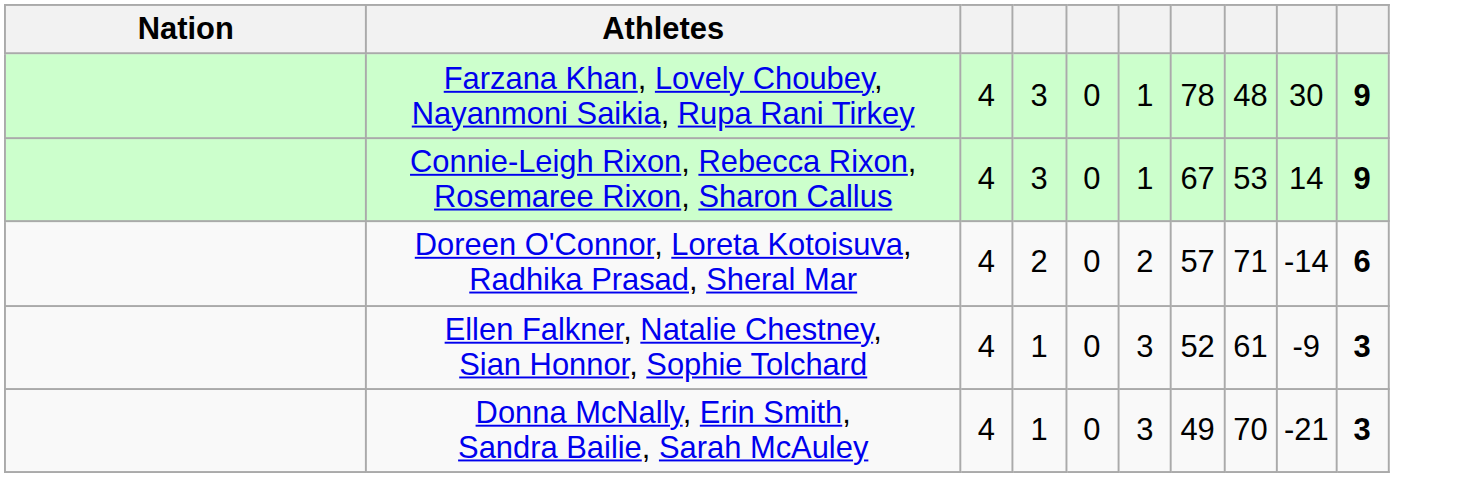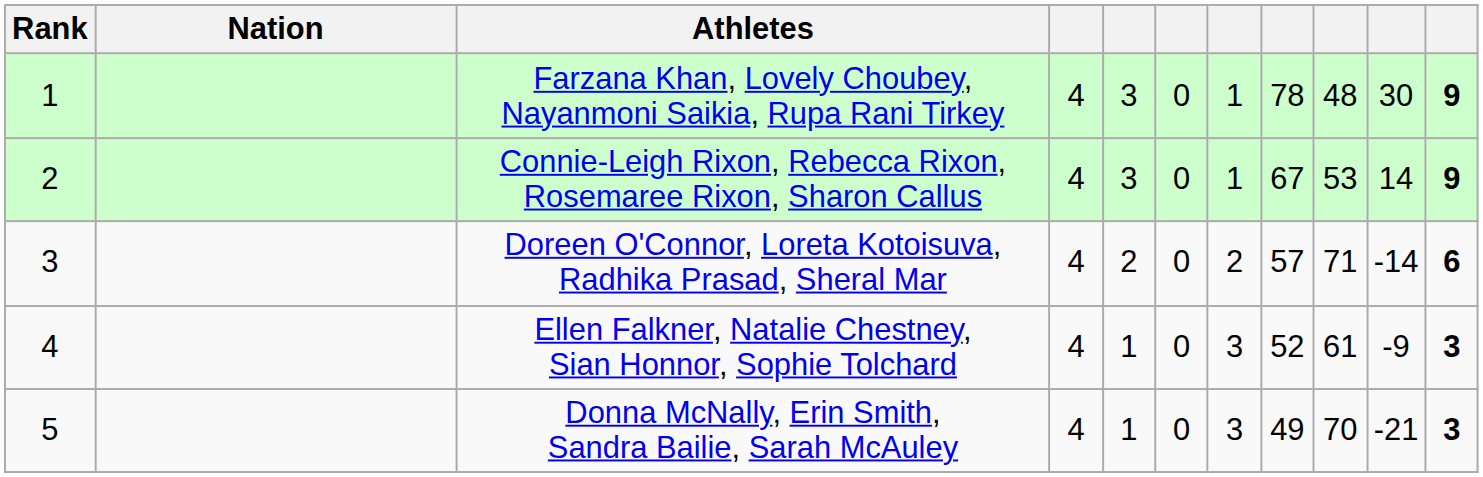 <table class=wikitable style="text-align:center">
 <tr>
+<th width=20>Rank</th>
 <th width=180>Nation</th>
 <th width=300>Athletes</th>
 <th width=20></th>
 <th width=20></th>
 <th width=20></th>
 <th width=20></th>
 <th width=20></th>
 <th width=20></th>
 <th width=20></th>
 <th width=20></th>
 </tr>
 <tr bgcolor="#ccffcc">
+<td>1</td>
 <td align=left></td>
 <td><a href='#'>Farzana Khan</a>, <a href='#'>Lovely Choubey</a>,<br> <a href='#'>Nayanmoni Saikia</a>, <a href='#'>Rupa Rani Tirkey</a></td>
 <td>4</td>
 <td>3</td>
 <td>0</td>
 <td>1</td>
 <td>78</td>
 <td>48</td>
 <td>30</td>
 <td><strong>9</strong></td>
 </tr>
 <tr bgcolor="#ccffcc">
+<td>2</td>
 <td align=left></td>
 <td><a href='#'>Connie-Leigh Rixon</a>, <a href='#'>Rebecca Rixon</a>,<br> <a href='#'>Rosemaree Rixon</a>, <a href='#'>Sharon Callus</a></td>
 <td>4</td>
 <td>3</td>
 <td>0</td>
 <td>1</td>
 <td>67</td>
 <td>53</td>
 <td>14</td>
 <td><strong>9</strong></td>
 </tr>
 <tr>
+<td>3</td>
 <td align=left></td>
 <td><a href='#'>Doreen O'Connor</a>, <a href='#'>Loreta Kotoisuva</a>,<br> <a href='#'>Radhika Prasad</a>, <a href='#'>Sheral Mar</a></td>
 <td>4</td>
 <td>2</td>
 <td>0</td>
 <td>2</td>
 <td>57</td>
 <td>71</td>
 <td>-14</td>
 <td><strong>6</strong></td>
 </tr>
 <tr>
+<td>4</td>
 <td align=left></td>
 <td><a href='#'>Ellen Falkner</a>, <a href='#'>Natalie Chestney</a>,<br> <a href='#'>Sian Honnor</a>, <a href='#'>Sophie Tolchard</a></td>
 <td>4</td>
 <td>1</td>
 <td>0</td>
 <td>3</td>
 <td>52</td>
 <td>61</td>
 <td>-9</td>
 <td><strong>3</strong></td>
 </tr>
 <tr>
+<td>5</td>
 <td align=left></td>
 <td><a href='#'>Donna McNally</a>, <a href='#'>Erin Smith</a>,<br> <a href='#'>Sandra Bailie</a>, <a href='#'>Sarah McAuley</a></td>
 <td>4</td>
 <td>1</td>
 <td>0</td>
 <td>3</td>
 <td>49</td>
 <td>70</td>
 <td>-21</td>
 <td><strong>3</strong></td>
 </tr>
 </table>
